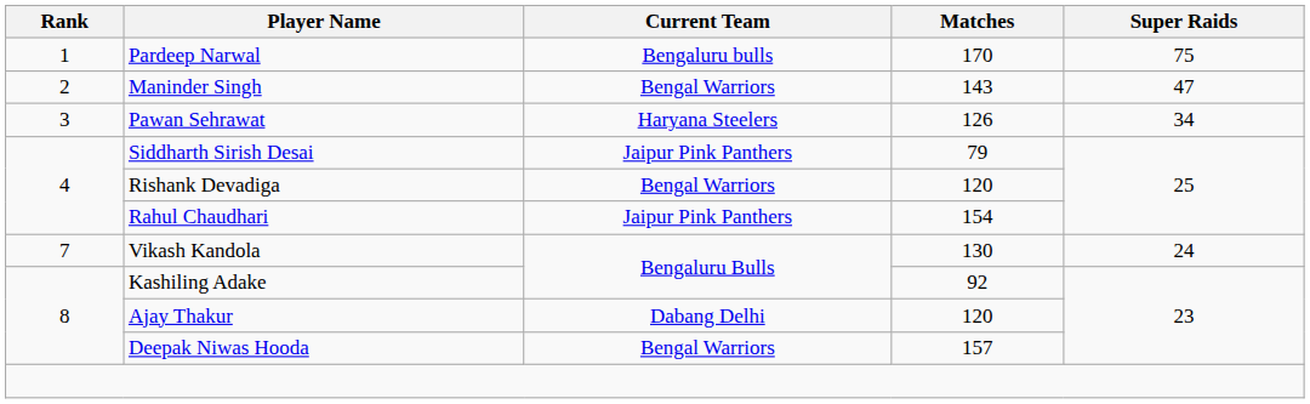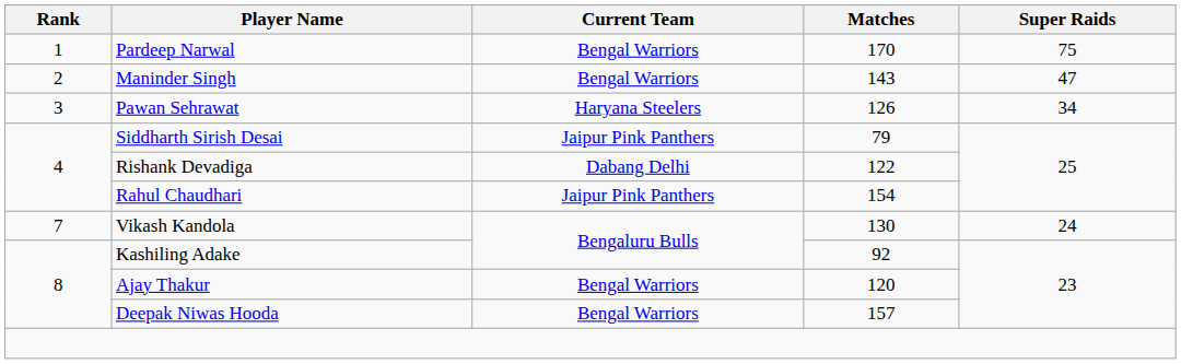 <table class="wikitable" align="center" style="text-align: center; font-size: 100%; width:80%">
 <tr>
 <th>Rank</th>
 <th>Player Name</th>
 <th>Current Team</th>
 <th>Matches</th>
 <th>Super Raids</th>
 </tr>
 <tr>
 <td>1</td>
 <td style="text-align:left"> <a href='#'>Pardeep Narwal</a></td>
-<td><a href='#'>Bengaluru bulls</a></td>
+<td><a href='#'>Bengal Warriors</a></td>
 <td>170</td>
 <td>75</td>
 </tr>
 <tr>
 <td>2</td>
 <td style="text-align:left"> <a href='#'>Maninder Singh</a></td>
 <td><a href='#'>Bengal Warriors</a></td>
 <td>143</td>
 <td>47</td>
 </tr>
 <tr>
 <td>3</td>
 <td style="text-align:left"> <a href='#'>Pawan Sehrawat</a></td>
 <td><a href='#'>Haryana Steelers</a></td>
 <td>126</td>
 <td>34</td>
 </tr>
 <tr>
 <td rowspan=3>4</td>
 <td style="text-align:left"> <a href='#'>Siddharth Sirish Desai</a></td>
 <td><a href='#'>Jaipur Pink Panthers</a></td>
 <td>79</td>
 <td rowspan=3>25</td>
 </tr>
 <tr>
 <td style="text-align:left"> Rishank Devadiga</td>
-<td><a href='#'>Bengal Warriors</a></td>
-<td>120</td>
+<td><a href='#'>Dabang Delhi</a></td>
+<td>122</td>
 </tr>
 <tr>
 <td style="text-align:left"> <a href='#'>Rahul Chaudhari</a></td>
 <td><a href='#'>Jaipur Pink Panthers</a></td>
 <td>154</td>
 </tr>
 <tr>
 <td>7</td>
 <td style="text-align:left"> Vikash Kandola</td>
 <td rowspan=2><a href='#'>Bengaluru Bulls</a></td>
 <td>130</td>
 <td>24</td>
 </tr>
 <tr>
 <td rowspan=3>8</td>
 <td style="text-align:left"> Kashiling Adake</td>
 <td>92</td>
 <td rowspan=3>23</td>
 </tr>
 <tr>
 <td style="text-align:left"> <a href='#'>Ajay Thakur</a></td>
-<td><a href='#'>Dabang Delhi</a></td>
+<td><a href='#'>Bengal Warriors</a></td>
 <td>120</td>
 </tr>
 <tr>
 <td style="text-align:left"> <a href='#'>Deepak Niwas Hooda</a></td>
 <td><a href='#'>Bengal Warriors</a></td>
 <td>157</td>
 </tr>
 <tr>
 <td colspan="5"><br></td>
 </tr>
 </table>
